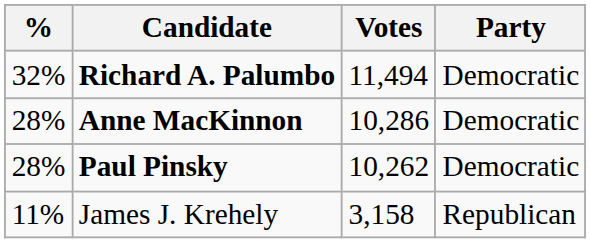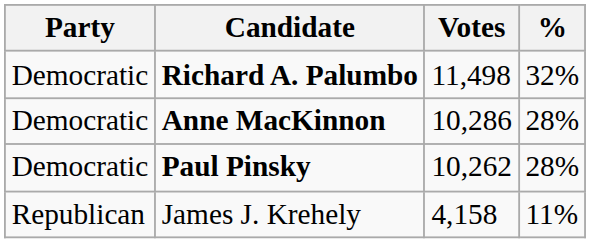 <table class="wikitable">
 <tr>
-<th>%</th>
+<th>Party</th>
 <th>Candidate</th>
 <th>Votes</th>
-<th>Party</th>
+<th>%</th>
 </tr>
 <tr>
+<td>Democratic</td>
+<td><strong>Richard A. Palumbo</strong></td>
+<td>11,498</td>
 <td>32%</td>
-<td><strong>Richard A. Palumbo</strong></td>
-<td>11,494</td>
-<td>Democratic</td>
 </tr>
 <tr>
-<td>28%</td>
+<td>Democratic</td>
 <td><strong>Anne MacKinnon</strong></td>
 <td>10,286</td>
-<td>Democratic</td>
+<td>28%</td>
 </tr>
 <tr>
-<td>28%</td>
+<td>Democratic</td>
 <td><strong>Paul Pinsky</strong></td>
 <td>10,262</td>
-<td>Democratic</td>
+<td>28%</td>
 </tr>
 <tr>
+<td>Republican</td>
+<td>James J. Krehely</td>
+<td>4,158</td>
 <td>11%</td>
-<td>James J. Krehely</td>
-<td>3,158</td>
-<td>Republican</td>
 </tr>
 </table>
